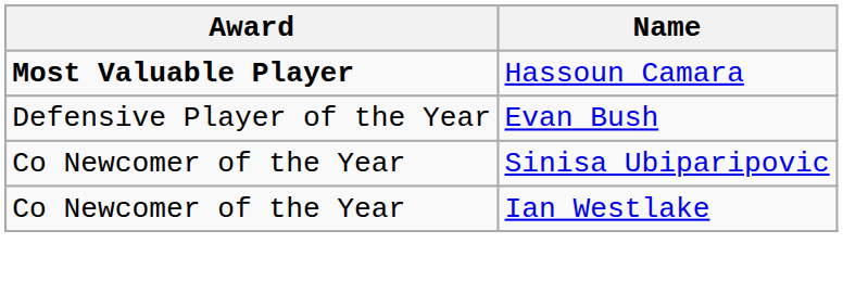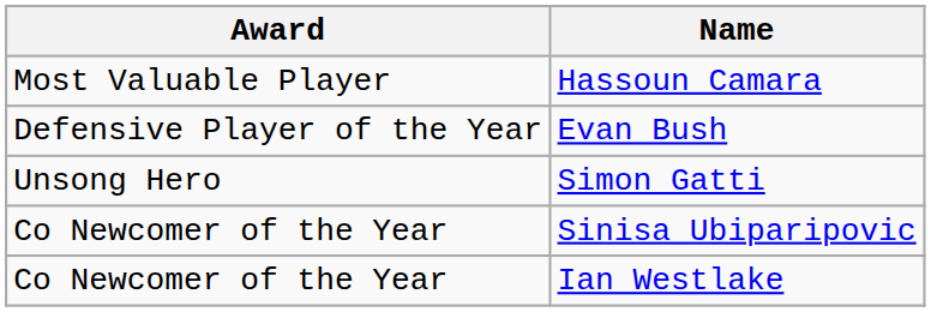 <table class="wikitable" style="font-size:97%; text-align:left;">
 <tr>
 <th>Award</th>
 <th>Name</th>
 </tr>
 <tr>
-<td><strong>Most Valuable Player</strong></td>
+<td>Most Valuable Player</td>
 <td style="text-align:left;"> <a href='#'>Hassoun Camara</a></td>
 </tr>
 <tr>
 <td>Defensive Player of the Year</td>
 <td style="text-align:left;"> <a href='#'>Evan Bush</a></td>
+</tr>
+<tr>
+<td>Unsong Hero</td>
+<td style="text-align:left;"> <a href='#'>Simon Gatti</a></td>
 </tr>
 <tr>
 <td>Co Newcomer of the Year</td>
 <td style="text-align:left;"> <a href='#'>Sinisa Ubiparipovic</a></td>
 </tr>
 <tr>
 <td>Co Newcomer of the Year</td>
 <td style="text-align:left;"> <a href='#'>Ian Westlake</a></td>
 </tr>
 </table>
